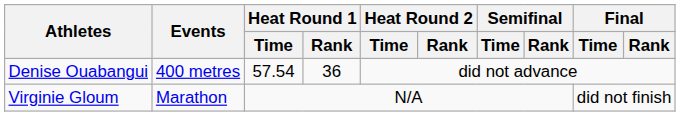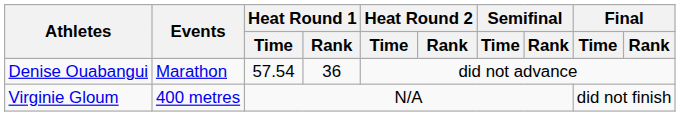 <table class=wikitable style=font-size:90%>
 <tr>
 <th rowspan=2>Athletes</th>
 <th rowspan=2>Events</th>
 <th colspan=2>Heat Round 1</th>
 <th colspan=2>Heat Round 2</th>
 <th colspan=2>Semifinal</th>
 <th colspan=2>Final</th>
 </tr>
 <tr>
 <th>Time</th>
 <th>Rank</th>
 <th>Time</th>
 <th>Rank</th>
 <th>Time</th>
 <th>Rank</th>
 <th>Time</th>
 <th>Rank</th>
 </tr>
 <tr>
 <td><a href='#'>Denise Ouabangui</a></td>
-<td><a href='#'>400 metres</a></td>
+<td><a href='#'>Marathon</a></td>
 <td align=center>57.54</td>
 <td align=center>36</td>
 <td align=center colspan=6>did not advance</td>
 </tr>
 <tr>
 <td><a href='#'>Virginie Gloum</a></td>
-<td><a href='#'>Marathon</a></td>
+<td><a href='#'>400 metres</a></td>
 <td align=center colspan=6>N/A</td>
 <td align=center colspan=2>did not finish</td>
 </tr>
 </table>
